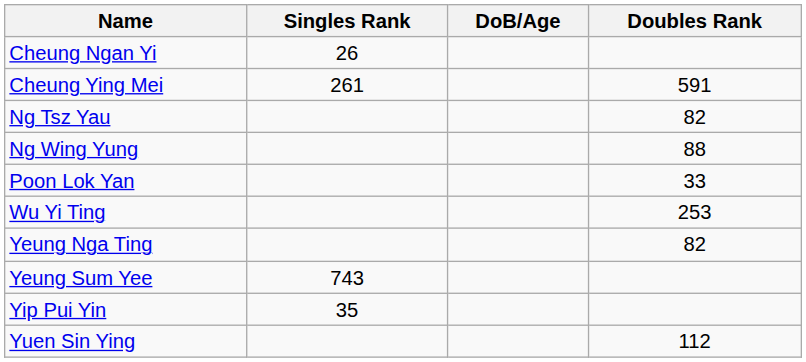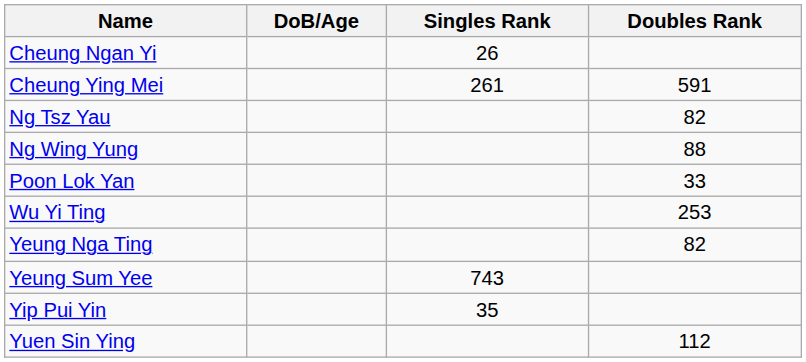 <table class="wikitable"  style="width:600px; font-size:95%;">
 <tr>
 <th align="left">Name</th>
+<th align="left">DoB/Age</th>
 <th align="left">Singles Rank</th>
-<th align="left">DoB/Age</th>
 <th align="left">Doubles Rank</th>
 </tr>
 <tr>
 <td><a href='#'>Cheung Ngan Yi</a></td>
+<td></td>
 <td align="center">26</td>
-<td></td>
 <td align="center"></td>
 </tr>
 <tr>
 <td><a href='#'>Cheung Ying Mei</a></td>
+<td></td>
 <td align="center">261</td>
-<td></td>
 <td align="center">591</td>
 </tr>
 <tr>
 <td><a href='#'>Ng Tsz Yau</a></td>
+<td></td>
 <td align="center"></td>
-<td></td>
 <td align="center">82</td>
 </tr>
 <tr>
 <td><a href='#'>Ng Wing Yung</a></td>
+<td></td>
 <td align="center"></td>
-<td></td>
 <td align="center">88</td>
 </tr>
 <tr>
 <td><a href='#'>Poon Lok Yan</a></td>
+<td></td>
 <td align="center"></td>
-<td></td>
 <td align="center">33</td>
 </tr>
 <tr>
 <td><a href='#'>Wu Yi Ting</a></td>
+<td></td>
 <td align="center"></td>
-<td></td>
 <td align="center">253</td>
 </tr>
 <tr>
 <td><a href='#'>Yeung Nga Ting</a></td>
+<td></td>
 <td align="center"></td>
-<td></td>
 <td align="center">82</td>
 </tr>
 <tr>
 <td><a href='#'>Yeung Sum Yee</a></td>
+<td></td>
 <td align="center">743</td>
-<td></td>
 <td align="center"></td>
 </tr>
 <tr>
 <td><a href='#'>Yip Pui Yin</a></td>
+<td></td>
 <td align="center">35</td>
-<td></td>
 <td align="center"></td>
 </tr>
 <tr>
 <td><a href='#'>Yuen Sin Ying</a></td>
+<td></td>
 <td align="center"></td>
-<td></td>
 <td align="center">112</td>
 </tr>
 </table>
